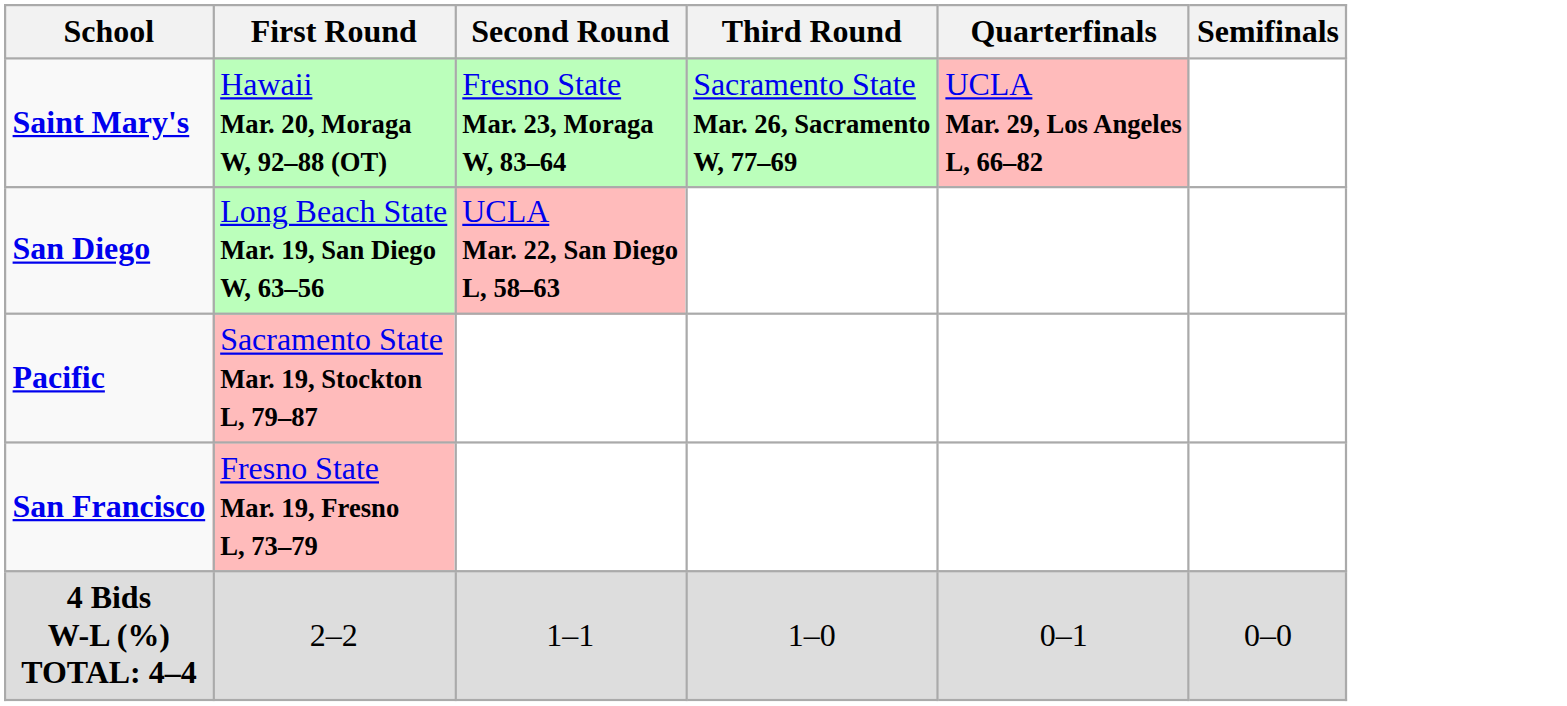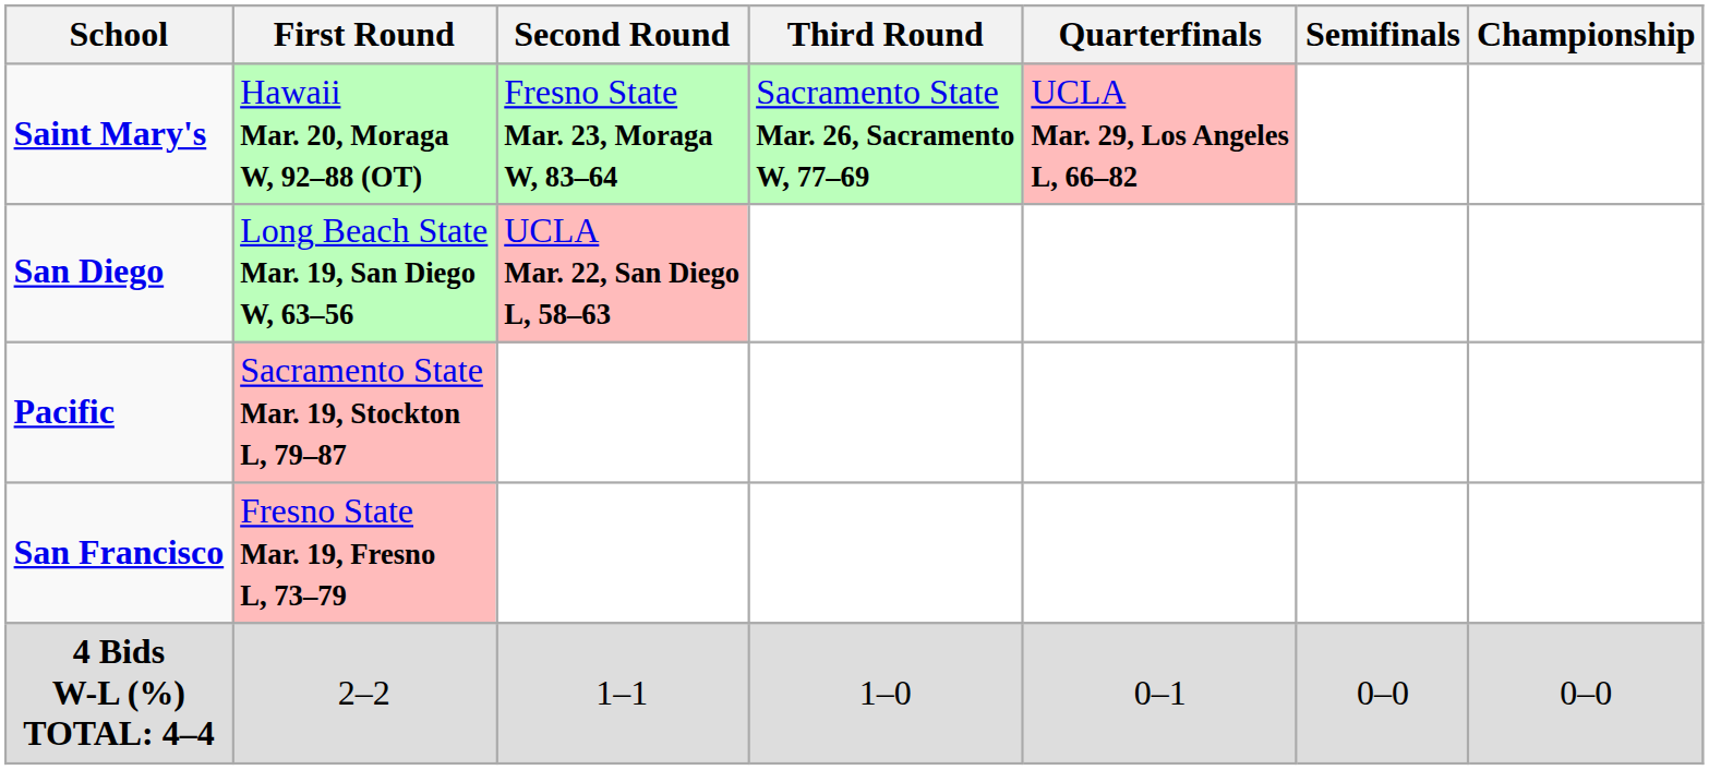 <table class="sortable wikitable" style="white-space:nowrap; font-size:90%;">
 <tr>
 <th>School</th>
 <th>First Round</th>
 <th>Second Round</th>
 <th>Third Round</th>
 <th>Quarterfinals</th>
 <th>Semifinals</th>
+<th>Championship</th>
 </tr>
 <tr>
 <td><strong><a href='#'>Saint Mary's</a></strong></td>
 <td style="background:#bfb;"><a href='#'>Hawaii</a> <br> <strong><small>Mar. 20, Moraga</small></strong> <br> <strong><small>W, 92–88 (OT)</small></strong></td>
 <td style="background:#bfb;"><a href='#'>Fresno State</a> <br> <strong><small>Mar. 23, Moraga</small></strong> <br> <strong><small>W, 83–64</small></strong></td>
 <td style="background:#bfb;"><a href='#'>Sacramento State</a> <br> <strong><small>Mar. 26, Sacramento</small></strong> <br> <strong><small>W, 77–69</small></strong></td>
 <td style="background:#fbb;"><a href='#'>UCLA</a> <br> <strong><small>Mar. 29, Los Angeles</small></strong> <br> <strong><small>L, 66–82</small></strong></td>
+<td style="background:#fff;"></td>
 <td style="background:#fff;"></td>
 </tr>
 <tr>
 <td><strong><a href='#'>San Diego</a></strong></td>
 <td style="background:#bfb;"><a href='#'>Long Beach State</a> <br> <strong><small>Mar. 19, San Diego</small></strong> <br> <strong><small>W, 63–56</small></strong></td>
 <td style="background:#fbb;"><a href='#'>UCLA</a> <br> <strong><small>Mar. 22, San Diego</small></strong> <br> <strong><small>L, 58–63</small></strong></td>
 <td style="background:#fff;"></td>
 <td style="background:#fff;"></td>
 <td style="background:#fff;"></td>
+<td style="background:#fff;"></td>
 </tr>
 <tr>
 <td><strong><a href='#'>Pacific</a></strong></td>
 <td style="background:#fbb;"><a href='#'>Sacramento State</a> <br> <strong><small>Mar. 19, Stockton</small></strong> <br> <strong><small>L, 79–87</small></strong></td>
+<td style="background:#fff;"></td>
 <td style="background:#fff;"></td>
 <td style="background:#fff;"></td>
 <td style="background:#fff;"></td>
 <td style="background:#fff;"></td>
 </tr>
 <tr>
 <td><strong><a href='#'>San Francisco</a></strong></td>
 <td style="background:#fbb;"><a href='#'>Fresno State</a> <br> <strong><small>Mar. 19, Fresno</small></strong> <br> <strong><small>L, 73–79</small></strong></td>
 <td style="background:#fff;"></td>
 <td style="background:#fff;"></td>
 <td style="background:#fff;"></td>
 <td style="background:#fff;"></td>
+<td style="background:#fff;"></td>
 </tr>
 <tr class="sortbottom"  style="text-align:center; background:#ddd;">
 <td><strong>4 Bids<br>W-L (%)<br>TOTAL: 4–4 </strong></td>
 <td>2–2 </td>
 <td>1–1 </td>
 <td>1–0 </td>
 <td>0–1 </td>
 <td>0–0 </td>
+<td>0–0 </td>
 </tr>
 </table>
